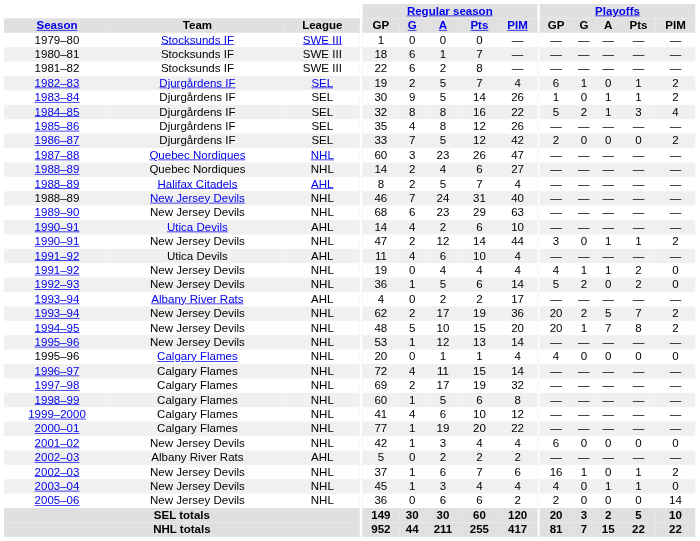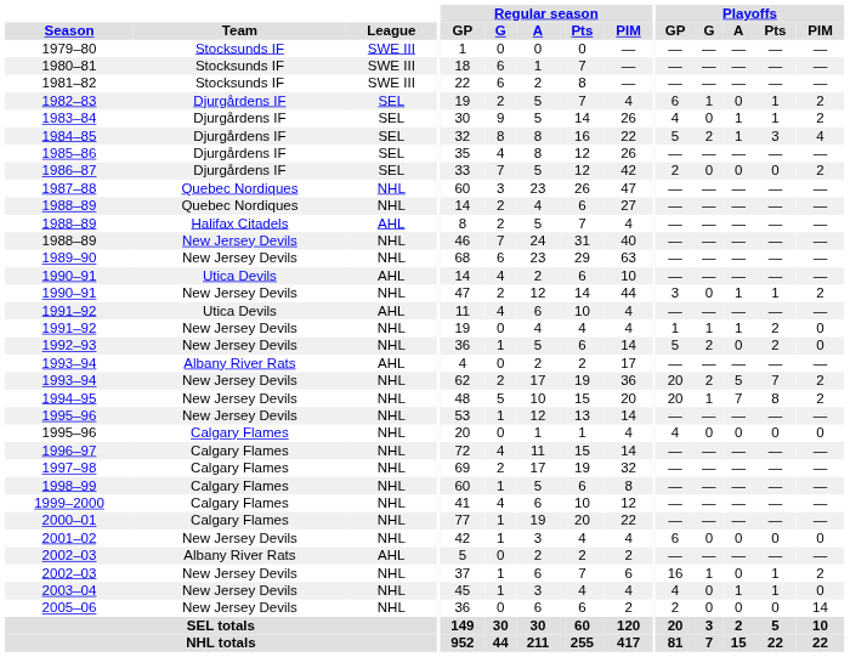 <table border="0" cellpadding="1" cellspacing="0" style="text-align:center; width:60em">
 <tr bgcolor="#e0e0e0">
 <th colspan="3"  bgcolor="#ffffff"></th>
 <th rowspan="99" bgcolor="#ffffff"></th>
 <th colspan="5"><a href='#'>Regular season</a></th>
 <th rowspan="99" bgcolor="#ffffff"></th>
 <th colspan="5"><a href='#'>Playoffs</a></th>
 </tr>
 <tr bgcolor="#e0e0e0">
 <th><a href='#'>Season</a></th>
 <th>Team</th>
 <th>League</th>
 <th>GP</th>
 <th><a href='#'>G</a></th>
 <th><a href='#'>A</a></th>
 <th><a href='#'>Pts</a></th>
 <th><a href='#'>PIM</a></th>
 <th>GP</th>
 <th>G</th>
 <th>A</th>
 <th>Pts</th>
 <th>PIM</th>
 </tr>
 <tr>
 <td>1979–80</td>
 <td><a href='#'>Stocksunds IF</a></td>
 <td><a href='#'>SWE III</a></td>
 <td>1</td>
 <td>0</td>
 <td>0</td>
 <td>0</td>
 <td>—</td>
 <td>—</td>
 <td>—</td>
 <td>—</td>
 <td>—</td>
 <td>—</td>
 </tr>
 <tr bgcolor="#f0f0f0">
 <td>1980–81</td>
 <td>Stocksunds IF</td>
 <td>SWE III</td>
 <td>18</td>
 <td>6</td>
 <td>1</td>
 <td>7</td>
 <td>—</td>
 <td>—</td>
 <td>—</td>
 <td>—</td>
 <td>—</td>
 <td>—</td>
 </tr>
 <tr>
 <td>1981–82</td>
 <td>Stocksunds IF</td>
 <td>SWE III</td>
 <td>22</td>
 <td>6</td>
 <td>2</td>
 <td>8</td>
 <td>—</td>
 <td>—</td>
 <td>—</td>
 <td>—</td>
 <td>—</td>
 <td>—</td>
 </tr>
 <tr bgcolor="#f0f0f0">
 <td><a href='#'>1982–83</a></td>
 <td><a href='#'>Djurgårdens IF</a></td>
 <td><a href='#'>SEL</a></td>
 <td>19</td>
 <td>2</td>
 <td>5</td>
 <td>7</td>
 <td>4</td>
 <td>6</td>
 <td>1</td>
 <td>0</td>
 <td>1</td>
 <td>2</td>
 </tr>
 <tr>
 <td><a href='#'>1983–84</a></td>
 <td>Djurgårdens IF</td>
 <td>SEL</td>
 <td>30</td>
 <td>9</td>
 <td>5</td>
 <td>14</td>
 <td>26</td>
-<td>1</td>
+<td>4</td>
 <td>0</td>
 <td>1</td>
 <td>1</td>
 <td>2</td>
 </tr>
 <tr bgcolor="#f0f0f0">
 <td><a href='#'>1984–85</a></td>
 <td>Djurgårdens IF</td>
 <td>SEL</td>
 <td>32</td>
 <td>8</td>
 <td>8</td>
 <td>16</td>
 <td>22</td>
 <td>5</td>
 <td>2</td>
 <td>1</td>
 <td>3</td>
 <td>4</td>
 </tr>
 <tr>
 <td><a href='#'>1985–86</a></td>
 <td>Djurgårdens IF</td>
 <td>SEL</td>
 <td>35</td>
 <td>4</td>
 <td>8</td>
 <td>12</td>
 <td>26</td>
 <td>—</td>
 <td>—</td>
 <td>—</td>
 <td>—</td>
 <td>—</td>
 </tr>
 <tr bgcolor="#f0f0f0">
 <td><a href='#'>1986–87</a></td>
 <td>Djurgårdens IF</td>
 <td>SEL</td>
 <td>33</td>
 <td>7</td>
 <td>5</td>
 <td>12</td>
 <td>42</td>
 <td>2</td>
 <td>0</td>
 <td>0</td>
 <td>0</td>
 <td>2</td>
 </tr>
 <tr>
 <td><a href='#'>1987–88</a></td>
 <td><a href='#'>Quebec Nordiques</a></td>
 <td><a href='#'>NHL</a></td>
 <td>60</td>
 <td>3</td>
 <td>23</td>
 <td>26</td>
 <td>47</td>
 <td>—</td>
 <td>—</td>
 <td>—</td>
 <td>—</td>
 <td>—</td>
 </tr>
 <tr bgcolor="#f0f0f0">
 <td><a href='#'>1988–89</a></td>
 <td>Quebec Nordiques</td>
 <td>NHL</td>
 <td>14</td>
 <td>2</td>
 <td>4</td>
 <td>6</td>
 <td>27</td>
 <td>—</td>
 <td>—</td>
 <td>—</td>
 <td>—</td>
 <td>—</td>
 </tr>
 <tr>
 <td><a href='#'>1988–89</a></td>
 <td><a href='#'>Halifax Citadels</a></td>
 <td><a href='#'>AHL</a></td>
 <td>8</td>
 <td>2</td>
 <td>5</td>
 <td>7</td>
 <td>4</td>
 <td>—</td>
 <td>—</td>
 <td>—</td>
 <td>—</td>
 <td>—</td>
 </tr>
 <tr bgcolor="#f0f0f0">
 <td>1988–89</td>
 <td><a href='#'>New Jersey Devils</a></td>
 <td>NHL</td>
 <td>46</td>
 <td>7</td>
 <td>24</td>
 <td>31</td>
 <td>40</td>
 <td>—</td>
 <td>—</td>
 <td>—</td>
 <td>—</td>
 <td>—</td>
 </tr>
 <tr>
 <td><a href='#'>1989–90</a></td>
 <td>New Jersey Devils</td>
 <td>NHL</td>
 <td>68</td>
 <td>6</td>
 <td>23</td>
 <td>29</td>
 <td>63</td>
 <td>—</td>
 <td>—</td>
 <td>—</td>
 <td>—</td>
 <td>—</td>
 </tr>
 <tr bgcolor="#f0f0f0">
 <td><a href='#'>1990–91</a></td>
 <td><a href='#'>Utica Devils</a></td>
 <td>AHL</td>
 <td>14</td>
 <td>4</td>
 <td>2</td>
 <td>6</td>
 <td>10</td>
 <td>—</td>
 <td>—</td>
 <td>—</td>
 <td>—</td>
 <td>—</td>
 </tr>
 <tr>
 <td><a href='#'>1990–91</a></td>
 <td>New Jersey Devils</td>
 <td>NHL</td>
 <td>47</td>
 <td>2</td>
 <td>12</td>
 <td>14</td>
 <td>44</td>
 <td>3</td>
 <td>0</td>
 <td>1</td>
 <td>1</td>
 <td>2</td>
 </tr>
 <tr bgcolor="#f0f0f0">
 <td><a href='#'>1991–92</a></td>
 <td>Utica Devils</td>
 <td>AHL</td>
 <td>11</td>
 <td>4</td>
 <td>6</td>
 <td>10</td>
 <td>4</td>
 <td>—</td>
 <td>—</td>
 <td>—</td>
 <td>—</td>
 <td>—</td>
 </tr>
 <tr>
 <td><a href='#'>1991–92</a></td>
 <td>New Jersey Devils</td>
 <td>NHL</td>
 <td>19</td>
 <td>0</td>
 <td>4</td>
 <td>4</td>
 <td>4</td>
-<td>4</td>
+<td>1</td>
 <td>1</td>
 <td>1</td>
 <td>2</td>
 <td>0</td>
 </tr>
 <tr bgcolor="#f0f0f0">
 <td><a href='#'>1992–93</a></td>
 <td>New Jersey Devils</td>
 <td>NHL</td>
 <td>36</td>
 <td>1</td>
 <td>5</td>
 <td>6</td>
 <td>14</td>
 <td>5</td>
 <td>2</td>
 <td>0</td>
 <td>2</td>
 <td>0</td>
 </tr>
 <tr>
 <td><a href='#'>1993–94</a></td>
 <td><a href='#'>Albany River Rats</a></td>
 <td>AHL</td>
 <td>4</td>
 <td>0</td>
 <td>2</td>
 <td>2</td>
 <td>17</td>
 <td>—</td>
 <td>—</td>
 <td>—</td>
 <td>—</td>
 <td>—</td>
 </tr>
 <tr bgcolor="#f0f0f0">
 <td><a href='#'>1993–94</a></td>
 <td>New Jersey Devils</td>
 <td>NHL</td>
 <td>62</td>
 <td>2</td>
 <td>17</td>
 <td>19</td>
 <td>36</td>
 <td>20</td>
 <td>2</td>
 <td>5</td>
 <td>7</td>
 <td>2</td>
 </tr>
 <tr>
 <td><a href='#'>1994–95</a></td>
 <td>New Jersey Devils</td>
 <td>NHL</td>
 <td>48</td>
 <td>5</td>
 <td>10</td>
 <td>15</td>
 <td>20</td>
 <td>20</td>
 <td>1</td>
 <td>7</td>
 <td>8</td>
 <td>2</td>
 </tr>
 <tr bgcolor="#f0f0f0">
 <td><a href='#'>1995–96</a></td>
 <td>New Jersey Devils</td>
 <td>NHL</td>
 <td>53</td>
 <td>1</td>
 <td>12</td>
 <td>13</td>
 <td>14</td>
 <td>—</td>
 <td>—</td>
 <td>—</td>
 <td>—</td>
 <td>—</td>
 </tr>
 <tr>
 <td>1995–96</td>
 <td><a href='#'>Calgary Flames</a></td>
 <td>NHL</td>
 <td>20</td>
 <td>0</td>
 <td>1</td>
 <td>1</td>
 <td>4</td>
 <td>4</td>
 <td>0</td>
 <td>0</td>
 <td>0</td>
 <td>0</td>
 </tr>
 <tr bgcolor="#f0f0f0">
 <td><a href='#'>1996–97</a></td>
 <td>Calgary Flames</td>
 <td>NHL</td>
 <td>72</td>
 <td>4</td>
 <td>11</td>
 <td>15</td>
 <td>14</td>
 <td>—</td>
 <td>—</td>
 <td>—</td>
 <td>—</td>
 <td>—</td>
 </tr>
 <tr>
 <td><a href='#'>1997–98</a></td>
 <td>Calgary Flames</td>
 <td>NHL</td>
 <td>69</td>
 <td>2</td>
 <td>17</td>
 <td>19</td>
 <td>32</td>
 <td>—</td>
 <td>—</td>
 <td>—</td>
 <td>—</td>
 <td>—</td>
 </tr>
 <tr bgcolor="#f0f0f0">
 <td><a href='#'>1998–99</a></td>
 <td>Calgary Flames</td>
 <td>NHL</td>
 <td>60</td>
 <td>1</td>
 <td>5</td>
 <td>6</td>
 <td>8</td>
 <td>—</td>
 <td>—</td>
 <td>—</td>
 <td>—</td>
 <td>—</td>
 </tr>
 <tr>
 <td><a href='#'>1999–2000</a></td>
 <td>Calgary Flames</td>
 <td>NHL</td>
 <td>41</td>
 <td>4</td>
 <td>6</td>
 <td>10</td>
 <td>12</td>
 <td>—</td>
 <td>—</td>
 <td>—</td>
 <td>—</td>
 <td>—</td>
 </tr>
 <tr bgcolor="#f0f0f0">
 <td><a href='#'>2000–01</a></td>
 <td>Calgary Flames</td>
 <td>NHL</td>
 <td>77</td>
 <td>1</td>
 <td>19</td>
 <td>20</td>
 <td>22</td>
 <td>—</td>
 <td>—</td>
 <td>—</td>
 <td>—</td>
 <td>—</td>
 </tr>
 <tr>
 <td><a href='#'>2001–02</a></td>
 <td>New Jersey Devils</td>
 <td>NHL</td>
 <td>42</td>
 <td>1</td>
 <td>3</td>
 <td>4</td>
 <td>4</td>
 <td>6</td>
 <td>0</td>
 <td>0</td>
 <td>0</td>
 <td>0</td>
 </tr>
 <tr bgcolor="#f0f0f0">
 <td><a href='#'>2002–03</a></td>
 <td>Albany River Rats</td>
 <td>AHL</td>
 <td>5</td>
 <td>0</td>
 <td>2</td>
 <td>2</td>
 <td>2</td>
 <td>—</td>
 <td>—</td>
 <td>—</td>
 <td>—</td>
 <td>—</td>
 </tr>
 <tr>
 <td><a href='#'>2002–03</a></td>
 <td>New Jersey Devils</td>
 <td>NHL</td>
 <td>37</td>
 <td>1</td>
 <td>6</td>
 <td>7</td>
 <td>6</td>
 <td>16</td>
 <td>1</td>
 <td>0</td>
 <td>1</td>
 <td>2</td>
 </tr>
 <tr bgcolor="#f0f0f0">
 <td><a href='#'>2003–04</a></td>
 <td>New Jersey Devils</td>
 <td>NHL</td>
 <td>45</td>
 <td>1</td>
 <td>3</td>
 <td>4</td>
 <td>4</td>
 <td>4</td>
 <td>0</td>
 <td>1</td>
 <td>1</td>
 <td>0</td>
 </tr>
 <tr>
 <td><a href='#'>2005–06</a></td>
 <td>New Jersey Devils</td>
 <td>NHL</td>
 <td>36</td>
 <td>0</td>
 <td>6</td>
 <td>6</td>
 <td>2</td>
 <td>2</td>
 <td>0</td>
 <td>0</td>
 <td>0</td>
 <td>14</td>
 </tr>
 <tr bgcolor="#e0e0e0">
 <th colspan="3">SEL totals</th>
 <th>149</th>
 <th>30</th>
 <th>30</th>
 <th>60</th>
 <th>120</th>
 <th>20</th>
 <th>3</th>
 <th>2</th>
 <th>5</th>
 <th>10</th>
 </tr>
 <tr bgcolor="#e0e0e0">
 <th colspan="3">NHL totals</th>
 <th>952</th>
 <th>44</th>
 <th>211</th>
 <th>255</th>
 <th>417</th>
 <th>81</th>
 <th>7</th>
 <th>15</th>
 <th>22</th>
 <th>22</th>
 </tr>
 </table>
